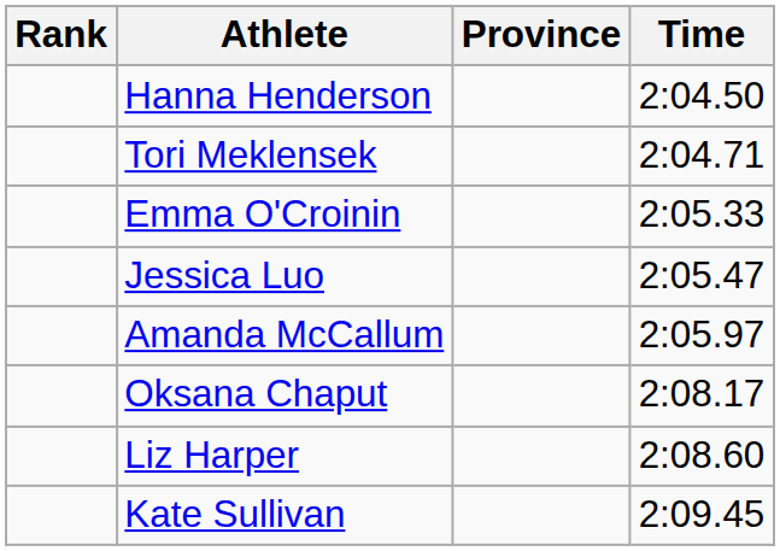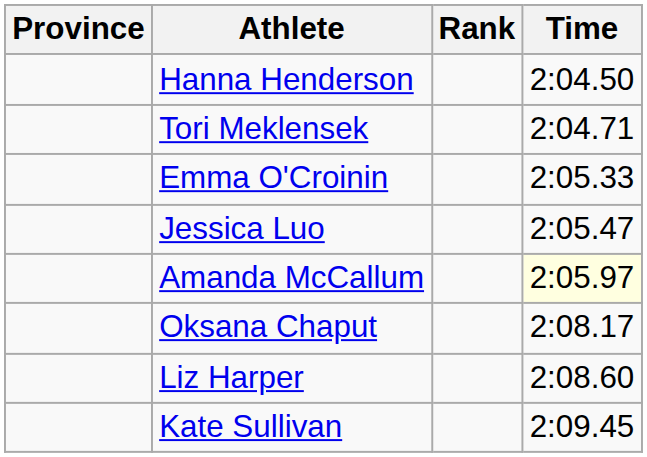 <table class="wikitable sortable" style="text-align:center">
 <tr>
+<th>Province</th>
+<th>Athlete</th>
 <th>Rank</th>
-<th>Athlete</th>
-<th>Province</th>
 <th>Time</th>
 </tr>
 <tr>
+<td style="text-align:left;"></td>
+<td align=left><a href='#'>Hanna Henderson</a></td>
 <td></td>
-<td align=left><a href='#'>Hanna Henderson</a></td>
-<td style="text-align:left;"></td>
 <td>2:04.50</td>
 </tr>
 <tr>
+<td style="text-align:left;"></td>
+<td align=left><a href='#'>Tori Meklensek</a></td>
 <td></td>
-<td align=left><a href='#'>Tori Meklensek</a></td>
-<td style="text-align:left;"></td>
 <td>2:04.71</td>
 </tr>
 <tr>
+<td style="text-align:left;"></td>
+<td align=left><a href='#'>Emma O'Croinin</a></td>
 <td></td>
-<td align=left><a href='#'>Emma O'Croinin</a></td>
-<td style="text-align:left;"></td>
 <td>2:05.33</td>
 </tr>
 <tr>
+<td style="text-align:left;"></td>
+<td align=left><a href='#'>Jessica Luo</a></td>
 <td></td>
-<td align=left><a href='#'>Jessica Luo</a></td>
-<td style="text-align:left;"></td>
 <td>2:05.47</td>
 </tr>
 <tr>
+<td style="text-align:left;"></td>
+<td align=left><a href='#'>Amanda McCallum</a></td>
 <td></td>
-<td align=left><a href='#'>Amanda McCallum</a></td>
-<td style="text-align:left;"></td>
-<td>2:05.97</td>
+<td style="background: lightyellow;">2:05.97</td>
 </tr>
 <tr>
+<td style="text-align:left;"></td>
+<td align=left><a href='#'>Oksana Chaput</a></td>
 <td></td>
-<td align=left><a href='#'>Oksana Chaput</a></td>
-<td style="text-align:left;"></td>
 <td>2:08.17</td>
 </tr>
 <tr>
+<td style="text-align:left;"></td>
+<td align=left><a href='#'>Liz Harper</a></td>
 <td></td>
-<td align=left><a href='#'>Liz Harper</a></td>
-<td style="text-align:left;"></td>
 <td>2:08.60</td>
 </tr>
 <tr>
+<td style="text-align:left;"></td>
+<td align=left><a href='#'>Kate Sullivan</a></td>
 <td></td>
-<td align=left><a href='#'>Kate Sullivan</a></td>
-<td style="text-align:left;"></td>
 <td>2:09.45</td>
 </tr>
 </table>
